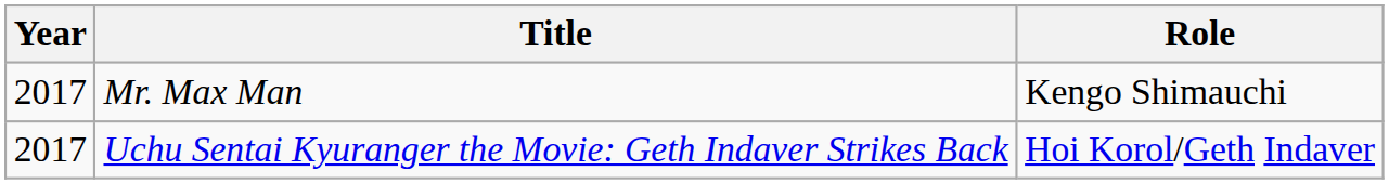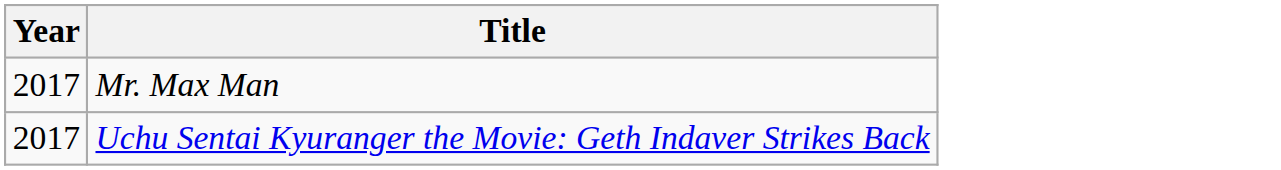 <table class="wikitable">
 <tr>
 <th>Year</th>
 <th>Title</th>
-<th>Role</th>
 </tr>
 <tr>
 <td>2017</td>
 <td><em>Mr. Max Man</em></td>
-<td>Kengo Shimauchi</td>
 </tr>
 <tr>
 <td>2017</td>
 <td><em><a href='#'>Uchu Sentai Kyuranger the Movie: Geth Indaver Strikes Back</a></em></td>
-<td><a href='#'>Hoi Korol</a>/<a href='#'>Geth</a> <a href='#'>Indaver</a></td>
 </tr>
 </table>
